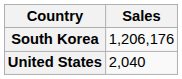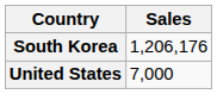 <table class="wikitable plainrowheaders">
 <tr>
 <th scope="col">Country</th>
 <th scope="col">Sales</th>
 </tr>
 <tr>
 <th scope="row">South Korea </th>
 <td>1,206,176</td>
 </tr>
 <tr>
 <th scope="row">United States </th>
-<td>2,040</td>
+<td>7,000</td>
 </tr>
 </table>
